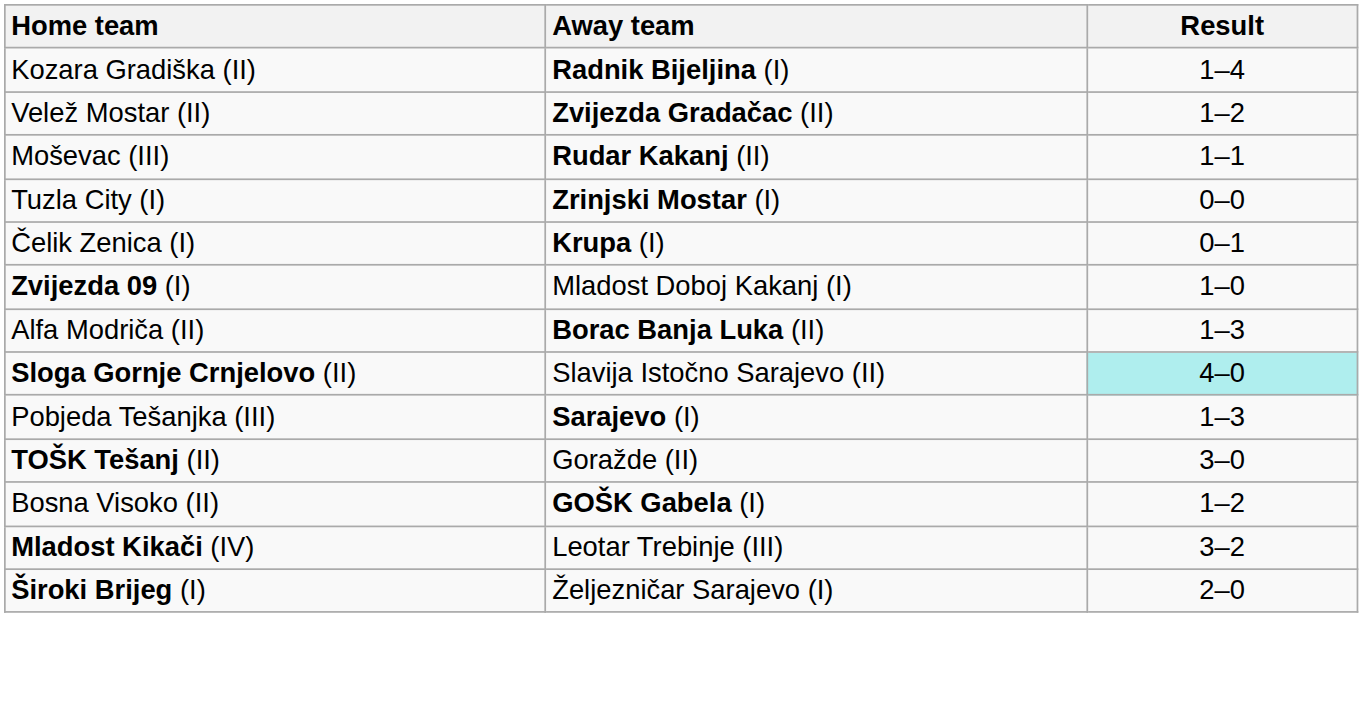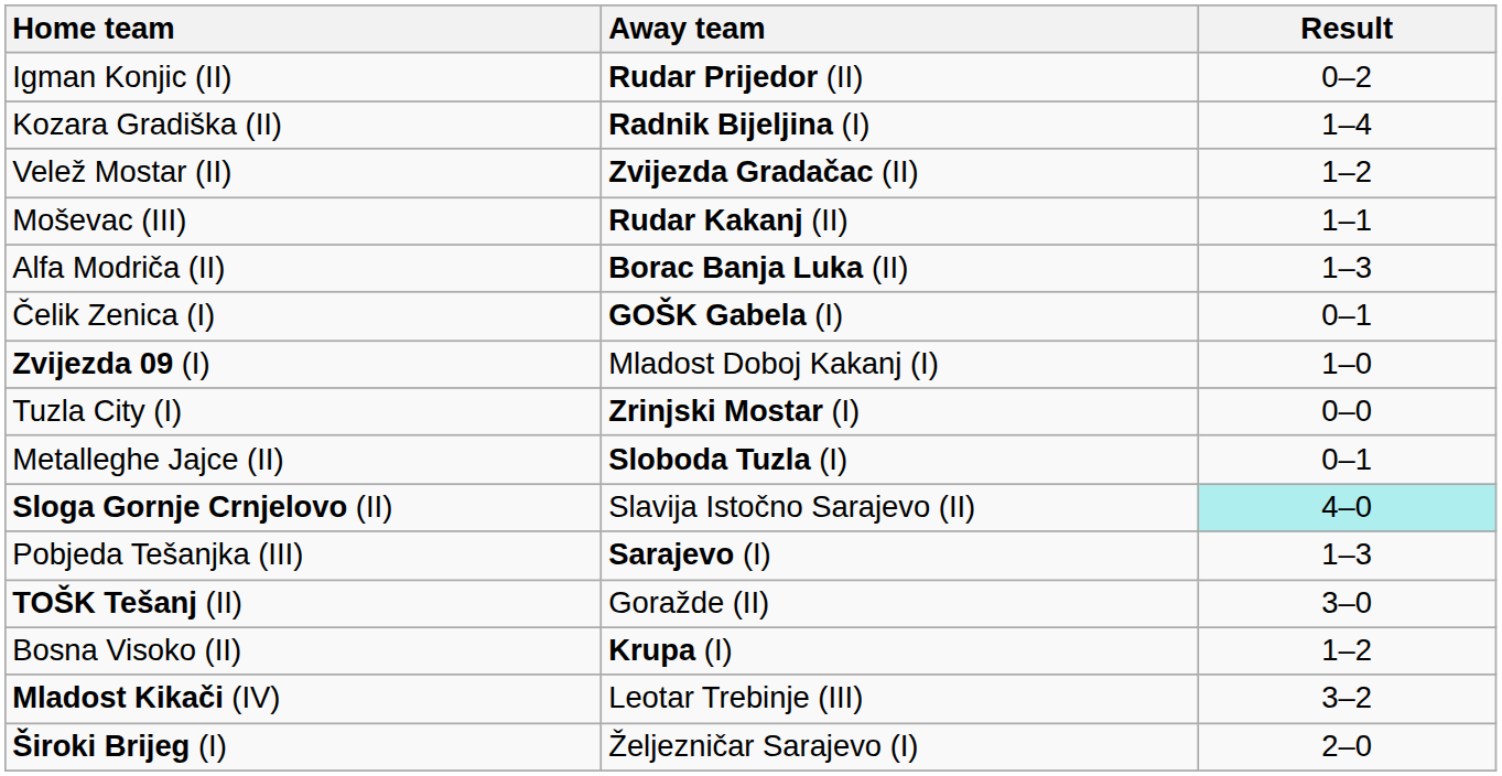 <table class="wikitable" style="width:50%">
 <tr>
 <th style="width:40%; text-align:left">Home team</th>
 <th style="width:40%; text-align:left">Away team</th>
 <th>Result</th>
+</tr>
+<tr>
+<td>Igman Konjic (II)</td>
+<td><strong>Rudar Prijedor</strong> (II)</td>
+<td style="text-align:center">0–2</td>
 </tr>
 <tr>
 <td>Kozara Gradiška (II)</td>
 <td><strong>Radnik Bijeljina</strong> (I)</td>
 <td style="text-align:center">1–4</td>
 </tr>
 <tr>
 <td>Velež Mostar (II)</td>
 <td><strong>Zvijezda Gradačac</strong> (II)</td>
 <td style="text-align:center">1–2</td>
 </tr>
 <tr>
 <td>Moševac (III)</td>
 <td><strong>Rudar Kakanj</strong> (II)</td>
 <td style="text-align:center">1–1 </td>
 </tr>
 <tr>
-<td>Tuzla City (I)</td>
-<td><strong>Zrinjski Mostar</strong> (I)</td>
-<td style="text-align:center">0–0 </td>
+<td>Alfa Modriča	(II)</td>
+<td><strong>Borac Banja Luka</strong> (II)</td>
+<td style="text-align:center">1–3</td>
 </tr>
 <tr>
 <td>Čelik Zenica (I)</td>
-<td><strong>Krupa</strong> (I)</td>
+<td><strong>GOŠK Gabela</strong> (I)</td>
 <td style="text-align:center">0–1</td>
 </tr>
 <tr>
 <td><strong>Zvijezda 09</strong> (I)</td>
 <td>Mladost Doboj Kakanj (I)</td>
 <td style="text-align:center">1–0</td>
 </tr>
 <tr>
-<td>Alfa Modriča	(II)</td>
-<td><strong>Borac Banja Luka</strong> (II)</td>
-<td style="text-align:center">1–3</td>
+<td>Tuzla City (I)</td>
+<td><strong>Zrinjski Mostar</strong> (I)</td>
+<td style="text-align:center">0–0 </td>
+</tr>
+<tr>
+<td>Metalleghe Jajce (II)</td>
+<td><strong>Sloboda Tuzla</strong> (I)</td>
+<td style="text-align:center">0–1</td>
 </tr>
 <tr>
 <td><strong>Sloga Gornje Crnjelovo</strong> (II)</td>
 <td>Slavija Istočno Sarajevo (II)</td>
 <td style="background: paleturquoise; text-align:center">4–0</td>
 </tr>
 <tr>
 <td>Pobjeda Tešanjka (III)</td>
 <td><strong>Sarajevo</strong> (I)</td>
 <td style="text-align:center">1–3</td>
 </tr>
 <tr>
 <td><strong>TOŠK Tešanj</strong> (II)</td>
 <td>Goražde (II)</td>
 <td style="text-align:center">3–0</td>
 </tr>
 <tr>
 <td>Bosna Visoko (II)</td>
-<td><strong>GOŠK Gabela</strong> (I)</td>
+<td><strong>Krupa</strong> (I)</td>
 <td style="text-align:center">1–2</td>
 </tr>
 <tr>
 <td><strong>Mladost Kikači</strong> (IV)</td>
 <td>Leotar Trebinje (III)</td>
 <td style="text-align:center">3–2</td>
 </tr>
 <tr>
 <td><strong>Široki Brijeg</strong> (I)</td>
 <td>Željezničar Sarajevo (I)</td>
 <td style="text-align:center">2–0</td>
 </tr>
 </table>
